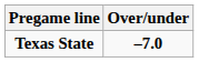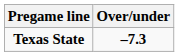 <table class="wikitable" style="margin-right: auto; margin-right: auto; border: none;">
 <tr align="center">
 <th style=>Pregame line</th>
 <th style=>Over/under</th>
 </tr>
 <tr align="center">
 <td><strong>Texas State</strong></td>
-<td><strong>–7.0</strong></td>
+<td><strong>–7.3</strong></td>
 </tr>
 </table>
